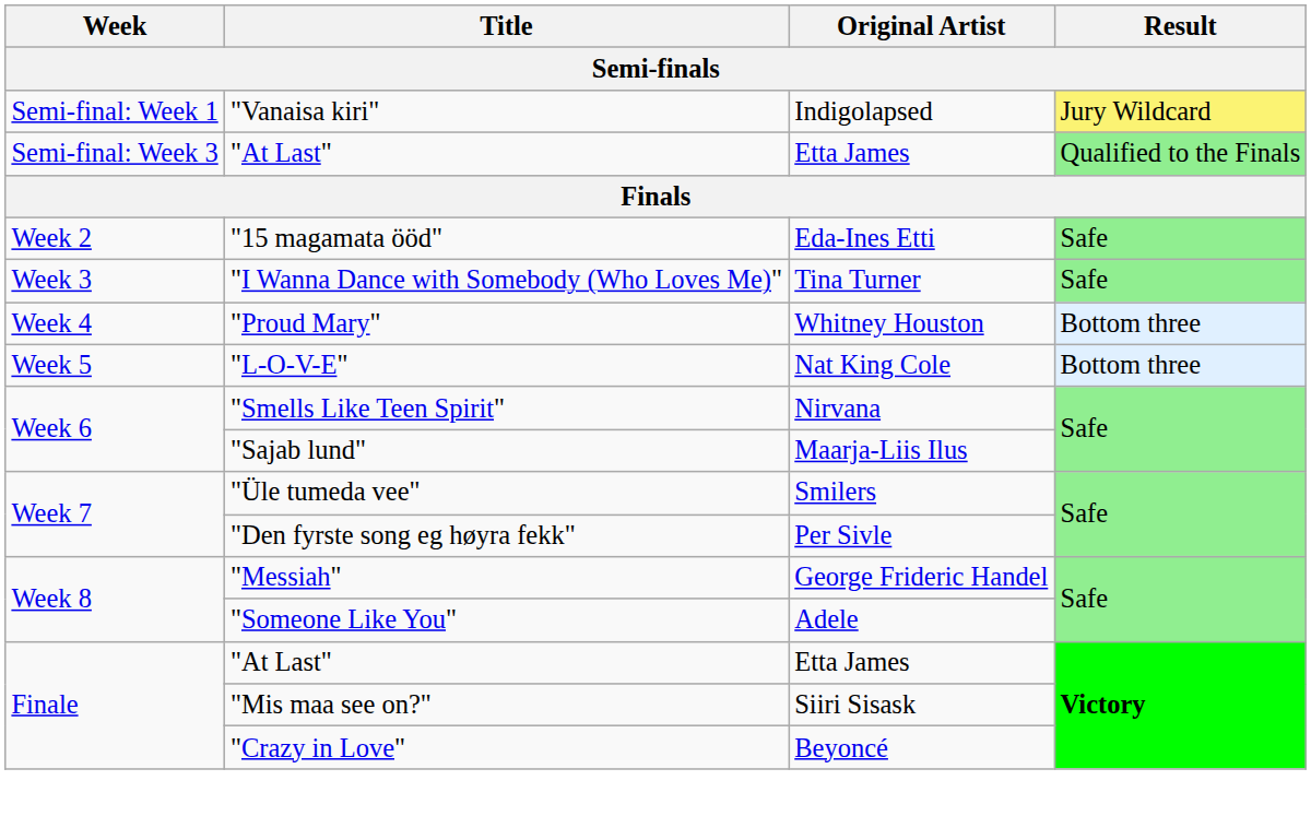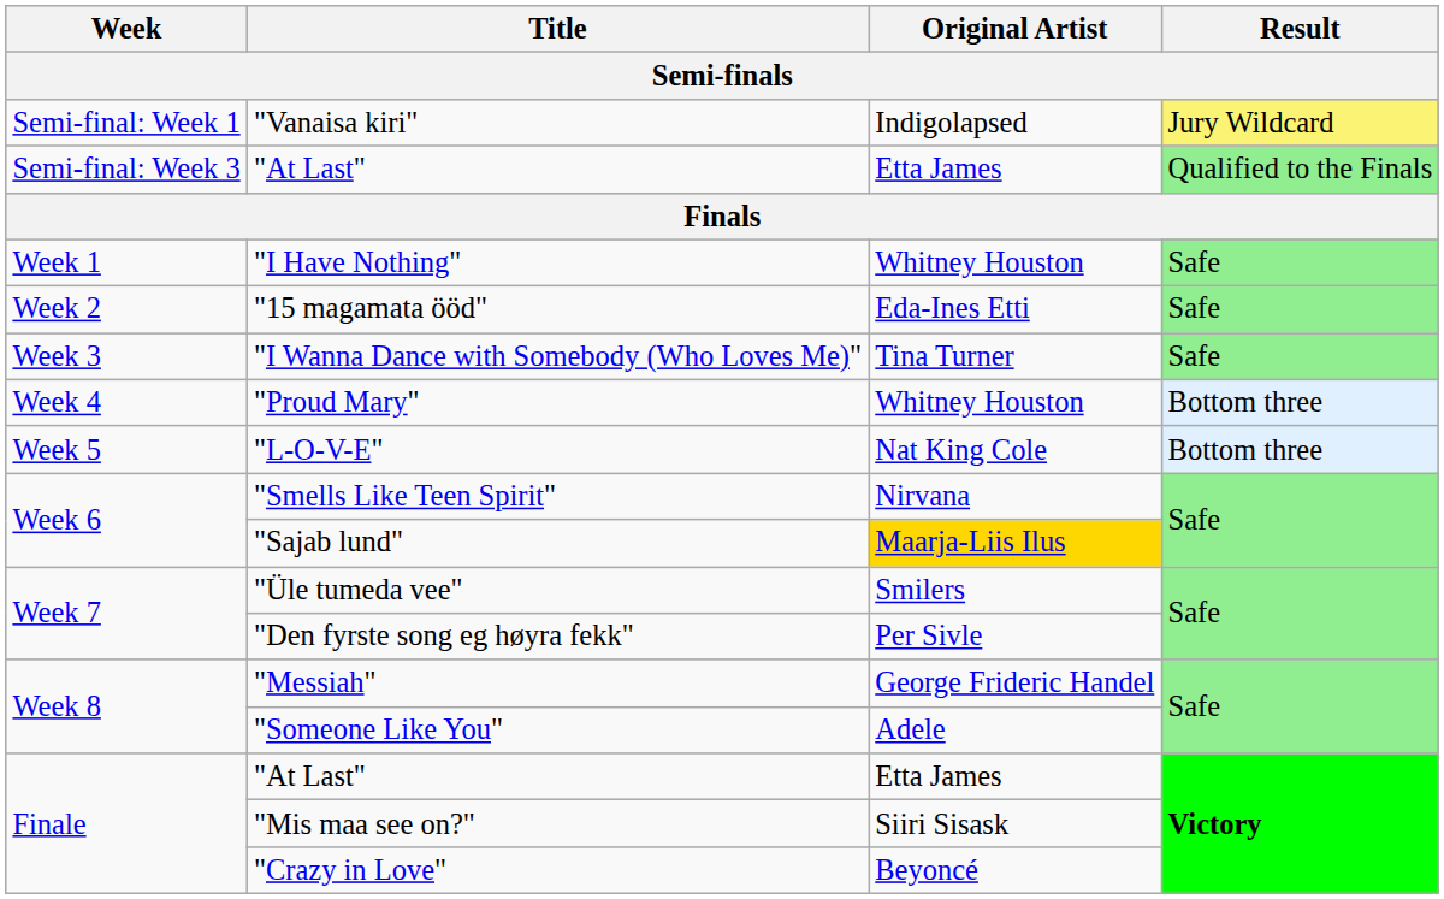 <table class="wikitable">
 <tr>
 <th>Week</th>
 <th>Title</th>
 <th>Original Artist</th>
 <th>Result</th>
 </tr>
 <tr>
 <th colspan="4">Semi-finals</th>
 </tr>
 <tr>
 <td><a href='#'>Semi-final: Week 1</a></td>
 <td>"Vanaisa kiri"</td>
 <td>Indigolapsed</td>
 <td style="background:#FBF373">Jury Wildcard</td>
 </tr>
 <tr>
 <td><a href='#'>Semi-final: Week 3</a></td>
 <td>"<a href='#'>At Last</a>"</td>
 <td><a href='#'>Etta James</a></td>
 <td style="background: lightgreen">Qualified to the Finals</td>
 </tr>
 <tr>
 <th colspan="4">Finals</th>
+</tr>
+<tr>
+<td><a href='#'>Week 1</a></td>
+<td>"<a href='#'>I Have Nothing</a>"</td>
+<td><a href='#'>Whitney Houston</a></td>
+<td style="background: lightgreen">Safe</td>
 </tr>
 <tr>
 <td><a href='#'>Week 2</a></td>
 <td>"15 magamata ööd"</td>
 <td><a href='#'>Eda-Ines Etti</a></td>
 <td style="background: lightgreen">Safe</td>
 </tr>
 <tr>
 <td><a href='#'>Week 3</a></td>
 <td>"<a href='#'>I Wanna Dance with Somebody (Who Loves Me)</a>"</td>
 <td><a href='#'>Tina Turner</a></td>
 <td style="background: lightgreen">Safe</td>
 </tr>
 <tr>
 <td><a href='#'>Week 4</a></td>
 <td>"<a href='#'>Proud Mary</a>"</td>
 <td><a href='#'>Whitney Houston</a></td>
 <td style="background: #E0F0FF">Bottom three</td>
 </tr>
 <tr>
 <td><a href='#'>Week 5</a></td>
 <td>"<a href='#'>L-O-V-E</a>"</td>
 <td><a href='#'>Nat King Cole</a></td>
 <td style="background: #E0F0FF">Bottom three</td>
 </tr>
 <tr>
 <td rowspan="2"><a href='#'>Week 6</a></td>
 <td>"<a href='#'>Smells Like Teen Spirit</a>"</td>
 <td><a href='#'>Nirvana</a></td>
 <td style="background: lightgreen" rowspan="2">Safe</td>
 </tr>
 <tr>
 <td>"Sajab lund"</td>
-<td><a href='#'>Maarja-Liis Ilus</a></td>
+<td style="background: gold;"><a href='#'>Maarja-Liis Ilus</a></td>
 </tr>
 <tr>
 <td rowspan="2"><a href='#'>Week 7</a></td>
 <td>"Üle tumeda vee"</td>
 <td><a href='#'>Smilers</a></td>
 <td style="background: lightgreen" rowspan="2">Safe</td>
 </tr>
 <tr>
 <td>"Den fyrste song eg høyra fekk"</td>
 <td><a href='#'>Per Sivle</a></td>
 </tr>
 <tr>
 <td rowspan="2"><a href='#'>Week 8</a></td>
 <td>"<a href='#'>Messiah</a>"</td>
 <td><a href='#'>George Frideric Handel</a></td>
 <td style="background: lightgreen" rowspan="2">Safe</td>
 </tr>
 <tr>
 <td>"<a href='#'>Someone Like You</a>"</td>
 <td><a href='#'>Adele</a></td>
 </tr>
 <tr>
 <td rowspan="3"><a href='#'>Finale</a></td>
 <td>"At Last"</td>
 <td>Etta James</td>
 <td style="background: lime" rowspan="3"><strong>Victory</strong></td>
 </tr>
 <tr>
 <td>"Mis maa see on?"</td>
 <td>Siiri Sisask</td>
 </tr>
 <tr>
 <td>"<a href='#'>Crazy in Love</a>"</td>
 <td><a href='#'>Beyoncé</a></td>
 </tr>
 </table>
